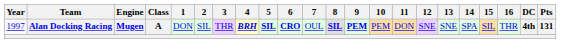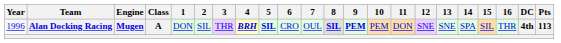 <table class="wikitable" style="text-align:center; font-size:85%">
 <tr>
 <th scope="col">Year</th>
 <th scope="col">Team</th>
 <th scope="col">Engine</th>
 <th scope="col">Class</th>
 <th scope="col">1</th>
 <th scope="col">2</th>
 <th scope="col">3</th>
 <th scope="col">4</th>
 <th scope="col">5</th>
 <th scope="col">6</th>
 <th scope="col">7</th>
 <th scope="col">8</th>
 <th scope="col">9</th>
 <th scope="col">10</th>
 <th scope="col">11</th>
 <th scope="col">12</th>
 <th scope="col">13</th>
 <th scope="col">14</th>
 <th scope="col">15</th>
 <th scope="col">16</th>
 <th scope="col">DC</th>
 <th scope="col">Pts</th>
 </tr>
 <tr>
-<td><a href='#'>1997</a></td>
+<td><a href='#'>1996</a></td>
 <th nowrap><a href='#'>Alan Docking Racing</a></th>
 <th nowrap><a href='#'>Mugen</a></th>
 <th>A</th>
 <td style="background:#DFFFDF;"><a href='#'>DON</a><br></td>
 <td style="background:#DFFFDF;"><a href='#'>SIL</a><br></td>
 <td style="background:#EFCFFF;"><a href='#'>THR</a><br></td>
 <td style="background:#FFFFBF;"><strong><em><a href='#'>BRH</a></em></strong><br></td>
 <td style="background:#DFFFDF;"><strong><a href='#'>SIL</a></strong><br></td>
-<td style="background:#DFFFDF;"><strong><a href='#'>CRO</a><br></strong></td>
+<td style="background:#DFFFDF;"><a href='#'>CRO</a><br></td>
 <td style="background:#DFFFDF;"><a href='#'>OUL</a><br></td>
 <td style="background:#DFDFDF;"><strong><a href='#'>SIL</a><br></strong></td>
 <td style="background:#DFFFDF;"><strong><a href='#'>PEM</a></strong><br></td>
 <td style="background:#FFDF9F;"><a href='#'>PEM</a><br></td>
 <td style="background:#FFDF9F;"><a href='#'>DON</a><br></td>
 <td style="background:#EFCFFF;"><a href='#'>SNE</a><br></td>
 <td style="background:#DFFFDF;"><a href='#'>SNE</a><br></td>
 <td style="background:#DFFFDF;"><a href='#'>SPA</a><br></td>
 <td style="background:#FFDF9F;"><a href='#'>SIL</a><br></td>
 <td style="background:#DFFFDF;"><a href='#'>THR</a><br></td>
 <th>4th</th>
-<th>131</th>
+<th>113</th>
 </tr>
 <tr>
 <th colspan="22"></th>
 </tr>
 </table>
